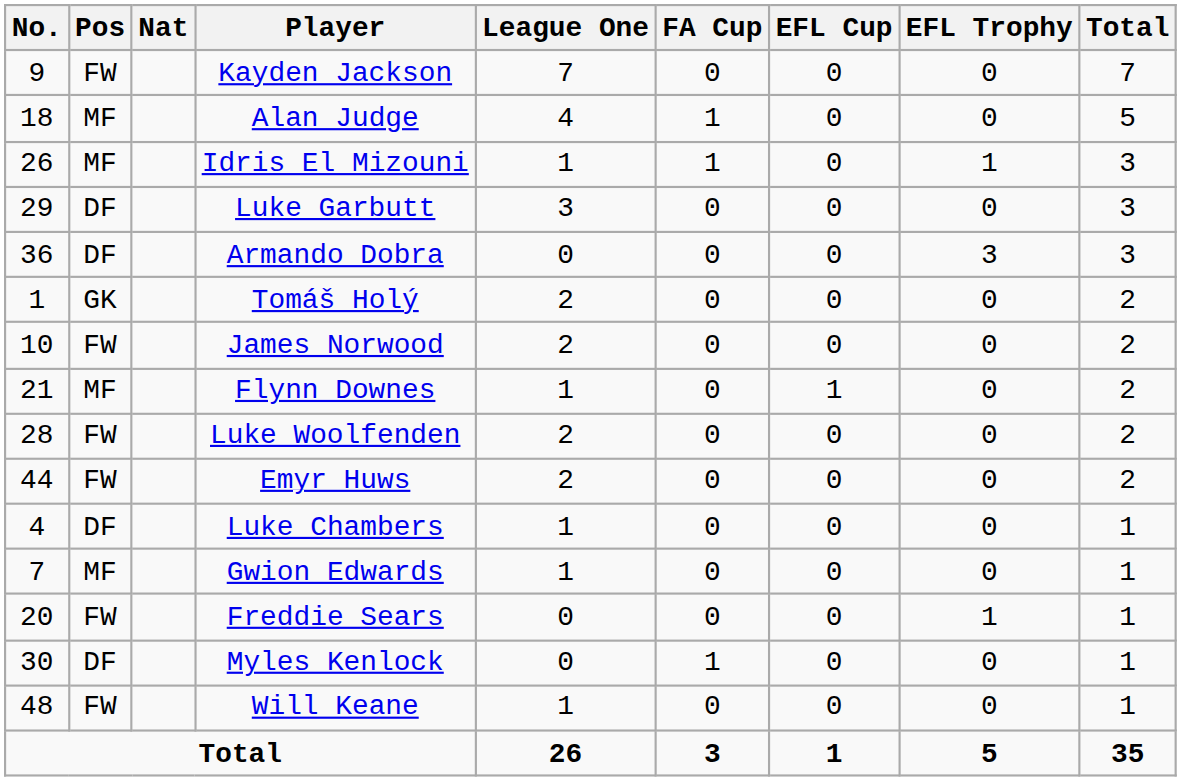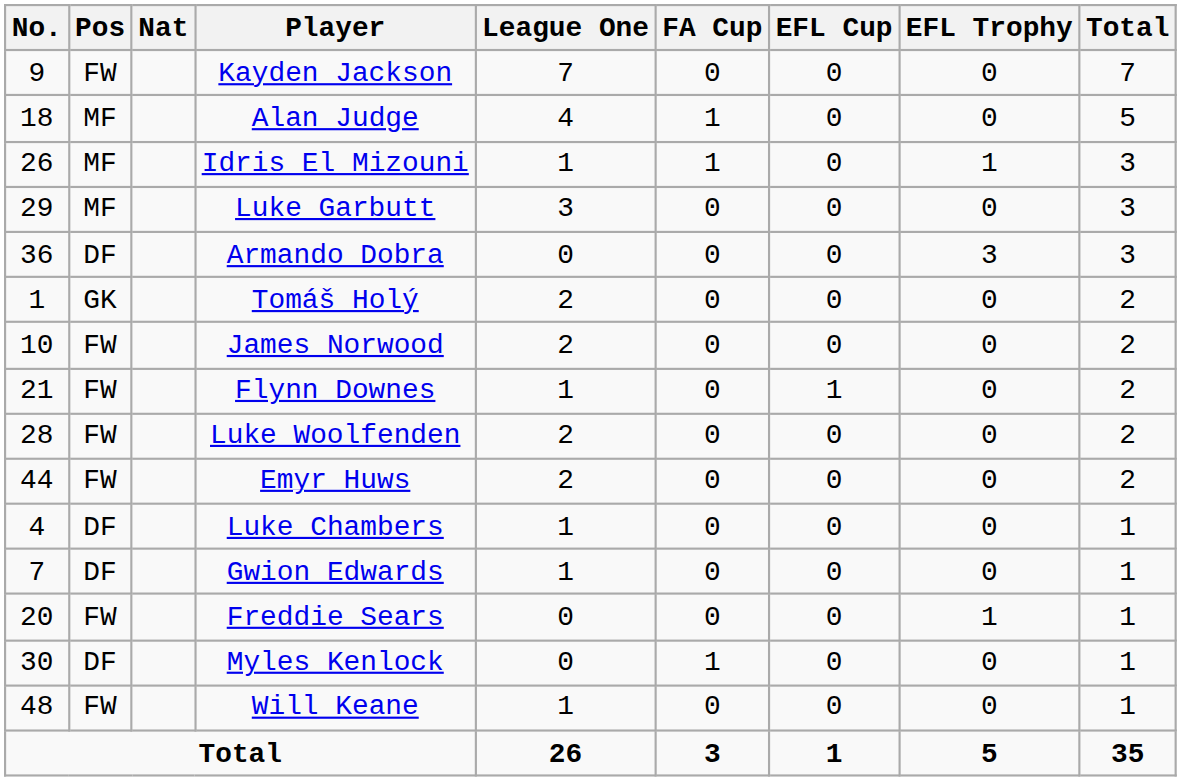 <table class="wikitable" style="text-align:center">
 <tr>
 <th width=0%>No.</th>
 <th width=0%>Pos</th>
 <th width=0%>Nat</th>
 <th width=0%>Player</th>
 <th width=0%>League One</th>
 <th width=0%>FA Cup</th>
 <th width=0%>EFL Cup</th>
 <th width=0%>EFL Trophy</th>
 <th width=0%>Total</th>
 </tr>
 <tr>
 <td>9</td>
 <td>FW</td>
 <td align="left"></td>
 <td><a href='#'>Kayden Jackson</a></td>
 <td>7</td>
 <td>0</td>
 <td>0</td>
 <td>0</td>
 <td>7</td>
 </tr>
 <tr>
 <td>18</td>
 <td>MF</td>
 <td align="left"></td>
 <td><a href='#'>Alan Judge</a></td>
 <td>4</td>
 <td>1</td>
 <td>0</td>
 <td>0</td>
 <td>5</td>
 </tr>
 <tr>
 <td>26</td>
 <td>MF</td>
 <td align="left"></td>
 <td><a href='#'>Idris El Mizouni</a></td>
 <td>1</td>
 <td>1</td>
 <td>0</td>
 <td>1</td>
 <td>3</td>
 </tr>
 <tr>
 <td>29</td>
-<td>DF</td>
+<td>MF</td>
 <td align="left"></td>
 <td><a href='#'>Luke Garbutt</a></td>
 <td>3</td>
 <td>0</td>
 <td>0</td>
 <td>0</td>
 <td>3</td>
 </tr>
 <tr>
 <td>36</td>
 <td>DF</td>
 <td align="left"></td>
 <td><a href='#'>Armando Dobra</a></td>
 <td>0</td>
 <td>0</td>
 <td>0</td>
 <td>3</td>
 <td>3</td>
 </tr>
 <tr>
 <td>1</td>
 <td>GK</td>
 <td align="left"></td>
 <td><a href='#'>Tomáš Holý</a></td>
 <td>2</td>
 <td>0</td>
 <td>0</td>
 <td>0</td>
 <td>2</td>
 </tr>
 <tr>
 <td>10</td>
 <td>FW</td>
 <td align="left"></td>
 <td><a href='#'>James Norwood</a></td>
 <td>2</td>
 <td>0</td>
 <td>0</td>
 <td>0</td>
 <td>2</td>
 </tr>
 <tr>
 <td>21</td>
-<td>MF</td>
+<td>FW</td>
 <td align="left"></td>
 <td><a href='#'>Flynn Downes</a></td>
 <td>1</td>
 <td>0</td>
 <td>1</td>
 <td>0</td>
 <td>2</td>
 </tr>
 <tr>
 <td>28</td>
 <td>FW</td>
 <td align="left"></td>
 <td><a href='#'>Luke Woolfenden</a></td>
 <td>2</td>
 <td>0</td>
 <td>0</td>
 <td>0</td>
 <td>2</td>
 </tr>
 <tr>
 <td>44</td>
 <td>FW</td>
 <td align="left"></td>
 <td><a href='#'>Emyr Huws</a></td>
 <td>2</td>
 <td>0</td>
 <td>0</td>
 <td>0</td>
 <td>2</td>
 </tr>
 <tr>
 <td>4</td>
 <td>DF</td>
 <td align="left"></td>
 <td><a href='#'>Luke Chambers</a></td>
 <td>1</td>
 <td>0</td>
 <td>0</td>
 <td>0</td>
 <td>1</td>
 </tr>
 <tr>
 <td>7</td>
-<td>MF</td>
+<td>DF</td>
 <td align="left"></td>
 <td><a href='#'>Gwion Edwards</a></td>
 <td>1</td>
 <td>0</td>
 <td>0</td>
 <td>0</td>
 <td>1</td>
 </tr>
 <tr>
 <td>20</td>
 <td>FW</td>
 <td align="left"></td>
 <td><a href='#'>Freddie Sears</a></td>
 <td>0</td>
 <td>0</td>
 <td>0</td>
 <td>1</td>
 <td>1</td>
 </tr>
 <tr>
 <td>30</td>
 <td>DF</td>
 <td align="left"></td>
 <td><a href='#'>Myles Kenlock</a></td>
 <td>0</td>
 <td>1</td>
 <td>0</td>
 <td>0</td>
 <td>1</td>
 </tr>
 <tr>
 <td>48</td>
 <td>FW</td>
 <td align="left"></td>
 <td><a href='#'>Will Keane</a></td>
 <td>1</td>
 <td>0</td>
 <td>0</td>
 <td>0</td>
 <td>1</td>
 </tr>
 <tr>
 <td colspan=4><strong>Total</strong></td>
 <td><strong>26</strong></td>
 <td><strong>3</strong></td>
 <td><strong>1</strong></td>
 <td><strong>5</strong></td>
 <td><strong>35</strong></td>
 </tr>
 </table>
